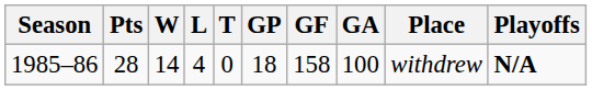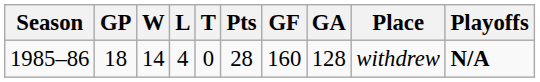 <table class="wikitable" style="text-align:center">
 <tr>
 <th>Season</th>
-<th>Pts</th>
+<th>GP</th>
 <th>W</th>
 <th>L</th>
 <th>T</th>
-<th>GP</th>
+<th>Pts</th>
 <th>GF</th>
 <th>GA</th>
 <th>Place</th>
 <th>Playoffs</th>
 </tr>
 <tr>
 <td>1985–86</td>
-<td>28</td>
+<td>18</td>
 <td>14</td>
 <td>4</td>
 <td>0</td>
-<td>18</td>
-<td>158</td>
-<td>100</td>
+<td>28</td>
+<td>160</td>
+<td>128</td>
 <td><em>withdrew</em></td>
 <td align="left"><strong>N/A</strong></td>
 </tr>
 </table>
